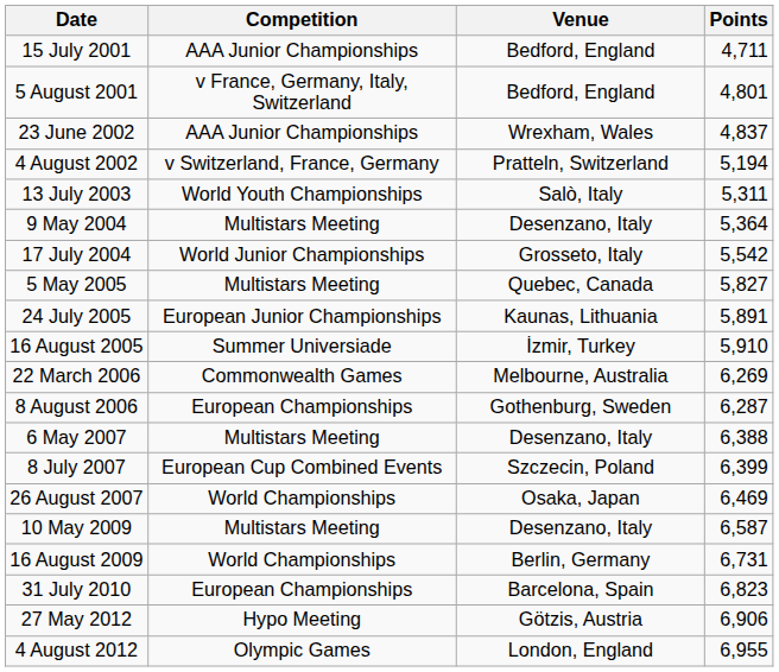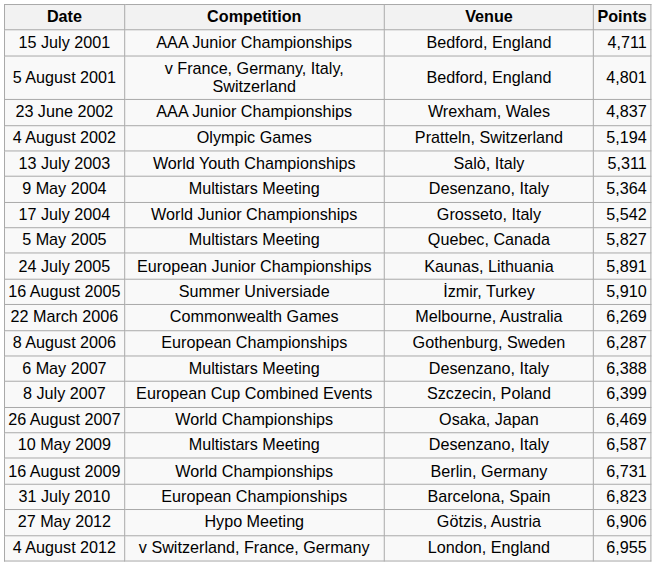 <table class="wikitable">
 <tr>
 <th>Date</th>
 <th width=250>Competition</th>
 <th width=200>Venue</th>
 <th width=35>Points</th>
 </tr>
 <tr>
 <td style="text-align:center;">15 July 2001</td>
 <td style="text-align:center;">AAA Junior Championships</td>
 <td style="text-align:center;">Bedford, England</td>
 <td align="right">4,711</td>
 </tr>
 <tr>
 <td style="text-align:center;">5 August 2001</td>
 <td style="text-align:center;">v France, Germany, Italy, Switzerland</td>
 <td style="text-align:center;">Bedford, England</td>
 <td align="right">4,801</td>
 </tr>
 <tr>
 <td style="text-align:center;">23 June 2002</td>
 <td style="text-align:center;">AAA Junior Championships</td>
 <td style="text-align:center;">Wrexham, Wales</td>
 <td align="right">4,837</td>
 </tr>
 <tr>
 <td style="text-align:center;">4 August 2002</td>
-<td style="text-align:center;">v Switzerland, France, Germany</td>
+<td style="text-align:center;">Olympic Games</td>
 <td style="text-align:center;">Pratteln, Switzerland</td>
 <td align="right">5,194</td>
 </tr>
 <tr>
 <td style="text-align:center;">13 July 2003</td>
 <td style="text-align:center;">World Youth Championships</td>
 <td style="text-align:center;">Salò, Italy</td>
 <td align="right">5,311</td>
 </tr>
 <tr>
 <td style="text-align:center;">9 May 2004</td>
 <td style="text-align:center;">Multistars Meeting</td>
 <td style="text-align:center;">Desenzano, Italy</td>
 <td align="right">5,364</td>
 </tr>
 <tr>
 <td style="text-align:center;">17 July 2004</td>
 <td style="text-align:center;">World Junior Championships</td>
 <td style="text-align:center;">Grosseto, Italy</td>
 <td align="right">5,542</td>
 </tr>
 <tr>
 <td style="text-align:center;">5 May 2005</td>
 <td style="text-align:center;">Multistars Meeting</td>
 <td style="text-align:center;">Quebec, Canada</td>
 <td align="right">5,827</td>
 </tr>
 <tr>
 <td style="text-align:center;">24 July 2005</td>
 <td style="text-align:center;">European Junior Championships</td>
 <td style="text-align:center;">Kaunas, Lithuania</td>
 <td align="right">5,891</td>
 </tr>
 <tr>
 <td style="text-align:center;">16 August 2005</td>
 <td style="text-align:center;">Summer Universiade</td>
 <td style="text-align:center;">İzmir, Turkey</td>
 <td align="right">5,910</td>
 </tr>
 <tr>
 <td style="text-align:center;">22 March 2006</td>
 <td style="text-align:center;">Commonwealth Games</td>
 <td style="text-align:center;">Melbourne, Australia</td>
 <td align="right">6,269</td>
 </tr>
 <tr>
 <td style="text-align:center;">8 August 2006</td>
 <td style="text-align:center;">European Championships</td>
 <td style="text-align:center;">Gothenburg, Sweden</td>
 <td align="right">6,287</td>
 </tr>
 <tr>
 <td style="text-align:center;">6 May 2007</td>
 <td style="text-align:center;">Multistars Meeting</td>
 <td style="text-align:center;">Desenzano, Italy</td>
 <td align="right">6,388</td>
 </tr>
 <tr>
 <td style="text-align:center;">8 July 2007</td>
 <td style="text-align:center;">European Cup Combined Events</td>
 <td style="text-align:center;">Szczecin, Poland</td>
 <td align="right">6,399</td>
 </tr>
 <tr>
 <td style="text-align:center;">26 August 2007</td>
 <td style="text-align:center;">World Championships</td>
 <td style="text-align:center;">Osaka, Japan</td>
 <td align="right">6,469</td>
 </tr>
 <tr>
 <td style="text-align:center;">10 May 2009</td>
 <td style="text-align:center;">Multistars Meeting</td>
 <td style="text-align:center;">Desenzano, Italy</td>
 <td align="right">6,587</td>
 </tr>
 <tr>
 <td style="text-align:center;">16 August 2009</td>
 <td style="text-align:center;">World Championships</td>
 <td style="text-align:center;">Berlin, Germany</td>
 <td align="right">6,731</td>
 </tr>
 <tr>
 <td style="text-align:center;">31 July 2010</td>
 <td style="text-align:center;">European Championships</td>
 <td style="text-align:center;">Barcelona, Spain</td>
 <td align="right">6,823</td>
 </tr>
 <tr>
 <td style="text-align:center;">27 May 2012</td>
 <td style="text-align:center;">Hypo Meeting</td>
 <td style="text-align:center;">Götzis, Austria</td>
 <td align="right">6,906</td>
 </tr>
 <tr>
 <td style="text-align:center;">4 August 2012</td>
-<td style="text-align:center;">Olympic Games</td>
+<td style="text-align:center;">v Switzerland, France, Germany</td>
 <td style="text-align:center;">London, England</td>
 <td align="right">6,955</td>
 </tr>
 </table>
